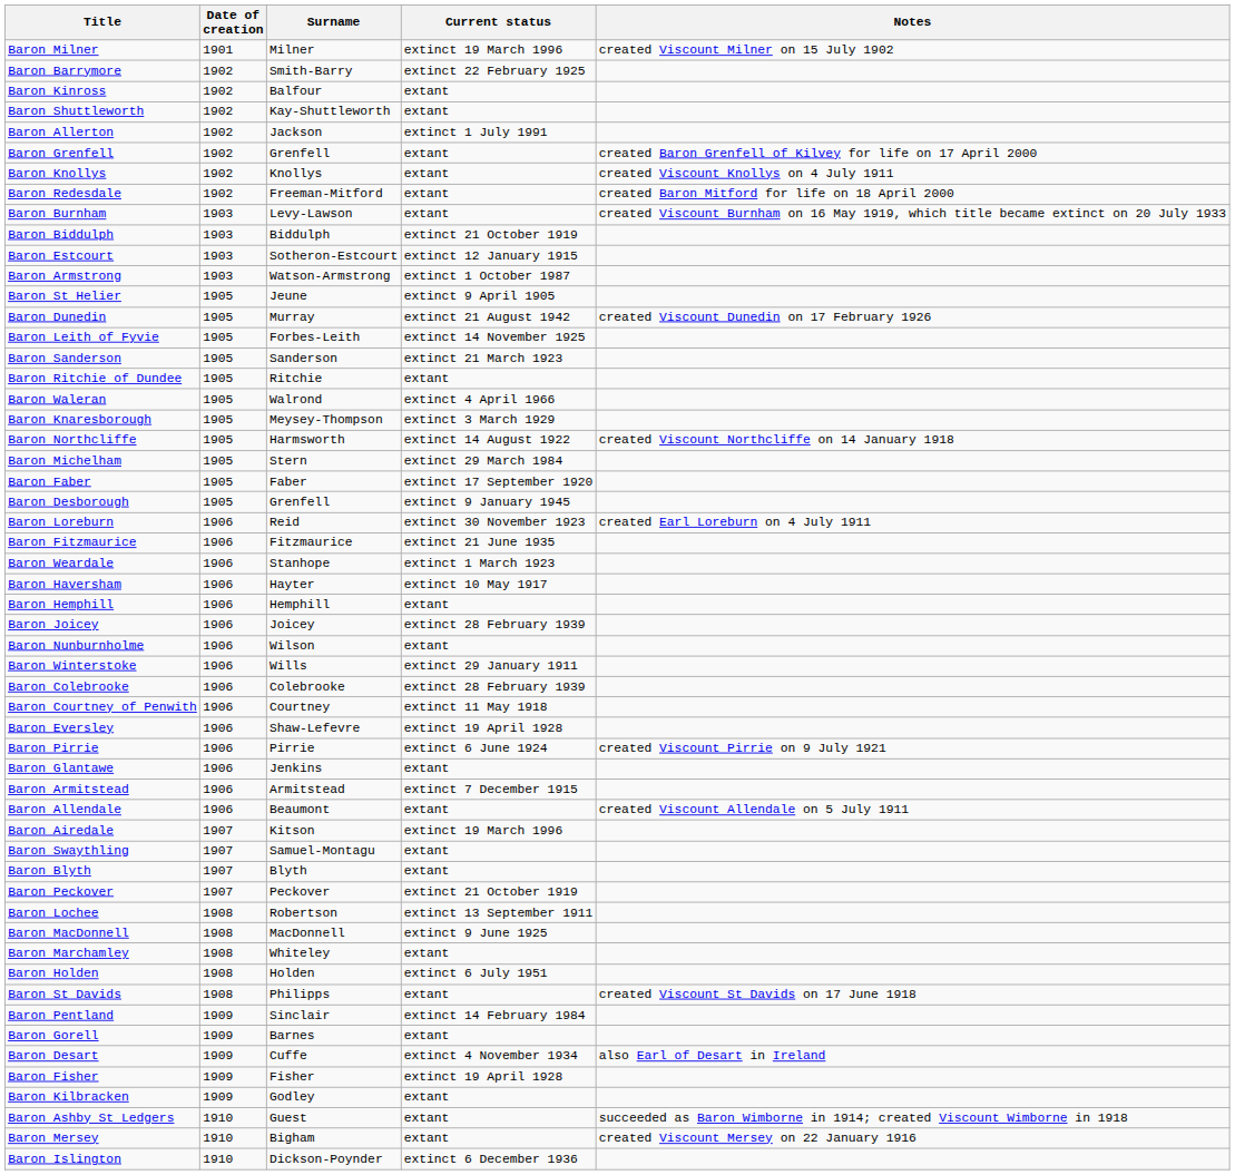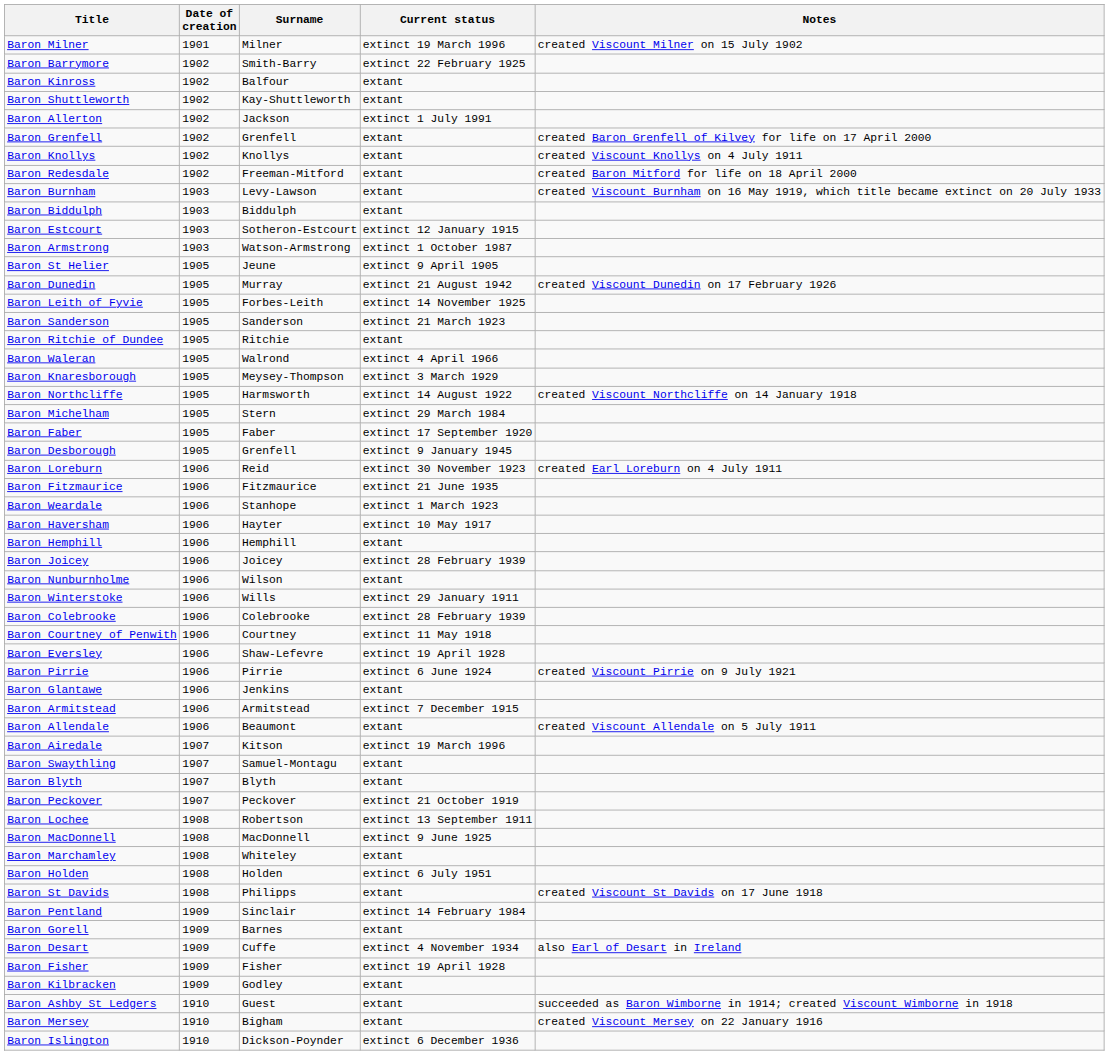 <table class="wikitable sortable">
 <tr>
 <th>Title</th>
 <th>Date of <br>creation</th>
 <th>Surname</th>
 <th>Current status</th>
 <th>Notes</th>
 </tr>
 <tr>
 <td><a href='#'>Baron Milner</a></td>
 <td>1901</td>
 <td>Milner</td>
 <td>extinct 19 March 1996</td>
 <td>created <a href='#'>Viscount Milner</a> on 15 July 1902</td>
 </tr>
 <tr>
 <td><a href='#'>Baron Barrymore</a></td>
 <td>1902</td>
 <td>Smith-Barry</td>
 <td>extinct 22 February 1925</td>
 <td></td>
 </tr>
 <tr>
 <td><a href='#'>Baron Kinross</a></td>
 <td>1902</td>
 <td>Balfour</td>
 <td>extant</td>
 <td></td>
 </tr>
 <tr>
 <td><a href='#'>Baron Shuttleworth</a></td>
 <td>1902</td>
 <td>Kay-Shuttleworth</td>
 <td>extant</td>
 <td></td>
 </tr>
 <tr>
 <td><a href='#'>Baron Allerton</a></td>
 <td>1902</td>
 <td>Jackson</td>
 <td>extinct 1 July 1991</td>
 <td></td>
 </tr>
 <tr>
 <td><a href='#'>Baron Grenfell</a></td>
 <td>1902</td>
 <td>Grenfell</td>
 <td>extant</td>
 <td>created <a href='#'>Baron Grenfell of Kilvey</a> for life on 17 April 2000</td>
 </tr>
 <tr>
 <td><a href='#'>Baron Knollys</a></td>
 <td>1902</td>
 <td>Knollys</td>
 <td>extant</td>
 <td>created <a href='#'>Viscount Knollys</a> on 4 July 1911</td>
 </tr>
 <tr>
 <td><a href='#'>Baron Redesdale</a></td>
 <td>1902</td>
 <td>Freeman-Mitford</td>
 <td>extant</td>
 <td>created <a href='#'>Baron Mitford</a> for life on 18 April 2000</td>
 </tr>
 <tr>
 <td><a href='#'>Baron Burnham</a></td>
 <td>1903</td>
 <td>Levy-Lawson</td>
 <td>extant</td>
 <td>created <a href='#'>Viscount Burnham</a> on 16 May 1919, which title became extinct on 20 July 1933</td>
 </tr>
 <tr>
 <td><a href='#'>Baron Biddulph</a></td>
 <td>1903</td>
 <td>Biddulph</td>
-<td>extinct 21 October 1919</td>
+<td>extant</td>
 <td></td>
 </tr>
 <tr>
 <td><a href='#'>Baron Estcourt</a></td>
 <td>1903</td>
 <td>Sotheron-Estcourt</td>
 <td>extinct 12 January 1915</td>
 <td></td>
 </tr>
 <tr>
 <td><a href='#'>Baron Armstrong</a></td>
 <td>1903</td>
 <td>Watson-Armstrong</td>
 <td>extinct 1 October 1987</td>
 <td></td>
 </tr>
 <tr>
 <td><a href='#'>Baron St Helier</a></td>
 <td>1905</td>
 <td>Jeune</td>
 <td>extinct 9 April 1905</td>
 <td></td>
 </tr>
 <tr>
 <td><a href='#'>Baron Dunedin</a></td>
 <td>1905</td>
 <td>Murray</td>
 <td>extinct 21 August 1942</td>
 <td>created <a href='#'>Viscount Dunedin</a> on 17 February 1926</td>
 </tr>
 <tr>
 <td><a href='#'>Baron Leith of Fyvie</a></td>
 <td>1905</td>
 <td>Forbes-Leith</td>
 <td>extinct 14 November 1925</td>
 <td></td>
 </tr>
 <tr>
 <td><a href='#'>Baron Sanderson</a></td>
 <td>1905</td>
 <td>Sanderson</td>
 <td>extinct 21 March 1923</td>
 <td></td>
 </tr>
 <tr>
 <td><a href='#'>Baron Ritchie of Dundee</a></td>
 <td>1905</td>
 <td>Ritchie</td>
 <td>extant</td>
 <td></td>
 </tr>
 <tr>
 <td><a href='#'>Baron Waleran</a></td>
 <td>1905</td>
 <td>Walrond</td>
 <td>extinct 4 April 1966</td>
 <td></td>
 </tr>
 <tr>
 <td><a href='#'>Baron Knaresborough</a></td>
 <td>1905</td>
 <td>Meysey-Thompson</td>
 <td>extinct 3 March 1929</td>
 <td></td>
 </tr>
 <tr>
 <td><a href='#'>Baron Northcliffe</a></td>
 <td>1905</td>
 <td>Harmsworth</td>
 <td>extinct 14 August 1922</td>
 <td>created <a href='#'>Viscount Northcliffe</a> on 14 January 1918</td>
 </tr>
 <tr>
 <td><a href='#'>Baron Michelham</a></td>
 <td>1905</td>
 <td>Stern</td>
 <td>extinct 29 March 1984</td>
 <td></td>
 </tr>
 <tr>
 <td><a href='#'>Baron Faber</a></td>
 <td>1905</td>
 <td>Faber</td>
 <td>extinct 17 September 1920</td>
 <td></td>
 </tr>
 <tr>
 <td><a href='#'>Baron Desborough</a></td>
 <td>1905</td>
 <td>Grenfell</td>
 <td>extinct 9 January 1945</td>
 <td></td>
 </tr>
 <tr>
 <td><a href='#'>Baron Loreburn</a></td>
 <td>1906</td>
 <td>Reid</td>
 <td>extinct 30 November 1923</td>
 <td>created <a href='#'>Earl Loreburn</a> on 4 July 1911</td>
 </tr>
 <tr>
 <td><a href='#'>Baron Fitzmaurice</a></td>
 <td>1906</td>
 <td>Fitzmaurice</td>
 <td>extinct 21 June 1935</td>
 <td></td>
 </tr>
 <tr>
 <td><a href='#'>Baron Weardale</a></td>
 <td>1906</td>
 <td>Stanhope</td>
 <td>extinct 1 March 1923</td>
 <td></td>
 </tr>
 <tr>
 <td><a href='#'>Baron Haversham</a></td>
 <td>1906</td>
 <td>Hayter</td>
 <td>extinct 10 May 1917</td>
 <td></td>
 </tr>
 <tr>
 <td><a href='#'>Baron Hemphill</a></td>
 <td>1906</td>
 <td>Hemphill</td>
 <td>extant</td>
 <td></td>
 </tr>
 <tr>
 <td><a href='#'>Baron Joicey</a></td>
 <td>1906</td>
 <td>Joicey</td>
 <td>extinct 28 February 1939</td>
 <td></td>
 </tr>
 <tr>
 <td><a href='#'>Baron Nunburnholme</a></td>
 <td>1906</td>
 <td>Wilson</td>
 <td>extant</td>
 <td></td>
 </tr>
 <tr>
 <td><a href='#'>Baron Winterstoke</a></td>
 <td>1906</td>
 <td>Wills</td>
 <td>extinct 29 January 1911</td>
 <td></td>
 </tr>
 <tr>
 <td><a href='#'>Baron Colebrooke</a></td>
 <td>1906</td>
 <td>Colebrooke</td>
 <td>extinct 28 February 1939</td>
 <td></td>
 </tr>
 <tr>
 <td><a href='#'>Baron Courtney of Penwith</a></td>
 <td>1906</td>
 <td>Courtney</td>
 <td>extinct 11 May 1918</td>
 <td></td>
 </tr>
 <tr>
 <td><a href='#'>Baron Eversley</a></td>
 <td>1906</td>
 <td>Shaw-Lefevre</td>
 <td>extinct 19 April 1928</td>
 <td></td>
 </tr>
 <tr>
 <td><a href='#'>Baron Pirrie</a></td>
 <td>1906</td>
 <td>Pirrie</td>
 <td>extinct 6 June 1924</td>
 <td>created <a href='#'>Viscount Pirrie</a> on 9 July 1921</td>
 </tr>
 <tr>
 <td><a href='#'>Baron Glantawe</a></td>
 <td>1906</td>
 <td>Jenkins</td>
 <td>extant</td>
 <td></td>
 </tr>
 <tr>
 <td><a href='#'>Baron Armitstead</a></td>
 <td>1906</td>
 <td>Armitstead</td>
 <td>extinct 7 December 1915</td>
 <td></td>
 </tr>
 <tr>
 <td><a href='#'>Baron Allendale</a></td>
 <td>1906</td>
 <td>Beaumont</td>
 <td>extant</td>
 <td>created <a href='#'>Viscount Allendale</a> on 5 July 1911</td>
 </tr>
 <tr>
 <td><a href='#'>Baron Airedale</a></td>
 <td>1907</td>
 <td>Kitson</td>
 <td>extinct 19 March 1996</td>
 <td></td>
 </tr>
 <tr>
 <td><a href='#'>Baron Swaythling</a></td>
 <td>1907</td>
 <td>Samuel-Montagu</td>
 <td>extant</td>
 <td></td>
 </tr>
 <tr>
 <td><a href='#'>Baron Blyth</a></td>
 <td>1907</td>
 <td>Blyth</td>
 <td>extant</td>
 <td></td>
 </tr>
 <tr>
 <td><a href='#'>Baron Peckover</a></td>
 <td>1907</td>
 <td>Peckover</td>
 <td>extinct 21 October 1919</td>
 <td></td>
 </tr>
 <tr>
 <td><a href='#'>Baron Lochee</a></td>
 <td>1908</td>
 <td>Robertson</td>
 <td>extinct 13 September 1911</td>
 <td></td>
 </tr>
 <tr>
 <td><a href='#'>Baron MacDonnell</a></td>
 <td>1908</td>
 <td>MacDonnell</td>
 <td>extinct 9 June 1925</td>
 <td></td>
 </tr>
 <tr>
 <td><a href='#'>Baron Marchamley</a></td>
 <td>1908</td>
 <td>Whiteley</td>
 <td>extant</td>
 <td></td>
 </tr>
 <tr>
 <td><a href='#'>Baron Holden</a></td>
 <td>1908</td>
 <td>Holden</td>
 <td>extinct 6 July 1951</td>
 <td></td>
 </tr>
 <tr>
 <td><a href='#'>Baron St Davids</a></td>
 <td>1908</td>
 <td>Philipps</td>
 <td>extant</td>
 <td>created <a href='#'>Viscount St Davids</a> on 17 June 1918</td>
 </tr>
 <tr>
 <td><a href='#'>Baron Pentland</a></td>
 <td>1909</td>
 <td>Sinclair</td>
 <td>extinct 14 February 1984</td>
 <td></td>
 </tr>
 <tr>
 <td><a href='#'>Baron Gorell</a></td>
 <td>1909</td>
 <td>Barnes</td>
 <td>extant</td>
 <td></td>
 </tr>
 <tr>
 <td><a href='#'>Baron Desart</a></td>
 <td>1909</td>
 <td>Cuffe</td>
 <td>extinct 4 November 1934</td>
 <td>also <a href='#'>Earl of Desart</a> in <a href='#'>Ireland</a></td>
 </tr>
 <tr>
 <td><a href='#'>Baron Fisher</a></td>
 <td>1909</td>
 <td>Fisher</td>
 <td>extinct 19 April 1928</td>
 <td></td>
 </tr>
 <tr>
 <td><a href='#'>Baron Kilbracken</a></td>
 <td>1909</td>
 <td>Godley</td>
 <td>extant</td>
 <td></td>
 </tr>
 <tr>
 <td><a href='#'>Baron Ashby St Ledgers</a></td>
 <td>1910</td>
 <td>Guest</td>
 <td>extant</td>
 <td>succeeded as <a href='#'>Baron Wimborne</a> in 1914; created <a href='#'>Viscount Wimborne</a> in 1918</td>
 </tr>
 <tr>
 <td><a href='#'>Baron Mersey</a></td>
 <td>1910</td>
 <td>Bigham</td>
 <td>extant</td>
 <td>created <a href='#'>Viscount Mersey</a> on 22 January 1916</td>
 </tr>
 <tr>
 <td><a href='#'>Baron Islington</a></td>
 <td>1910</td>
 <td>Dickson-Poynder</td>
 <td>extinct 6 December 1936</td>
 <td></td>
 </tr>
 </table>
